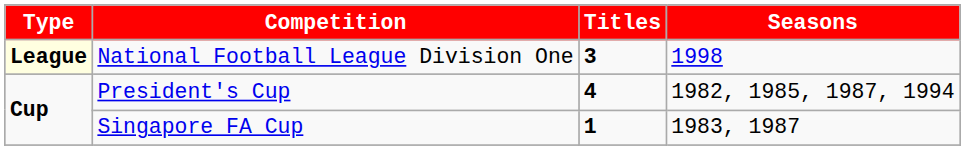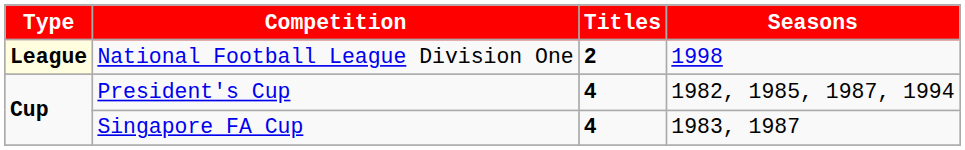 <table class="wikitable">
 <tr>
 <th style="background:red; color:white; text-align:center;">Type</th>
 <th style="background:red; color:white; text-align:center;"><strong>Competition</strong></th>
 <th style="background:red; color:white; text-align:center;"><strong>Titles</strong></th>
 <th style="background:red; color:white; text-align:center;"><strong>Seasons</strong></th>
 </tr>
 <tr>
 <td style="background: lightyellow;"><strong>League</strong></td>
 <td><a href='#'>National Football League</a> Division One</td>
-<td><strong>3</strong></td>
+<td><strong>2</strong></td>
 <td><a href='#'>1998</a></td>
 </tr>
 <tr>
 <td rowspan="2"><strong>Cup</strong></td>
 <td><a href='#'>President's Cup</a></td>
 <td><strong>4</strong></td>
 <td>1982, 1985, 1987, 1994</td>
 </tr>
 <tr>
 <td><a href='#'>Singapore FA Cup</a></td>
-<td><strong>1</strong></td>
+<td><strong>4</strong></td>
 <td>1983, 1987</td>
 </tr>
 </table>
